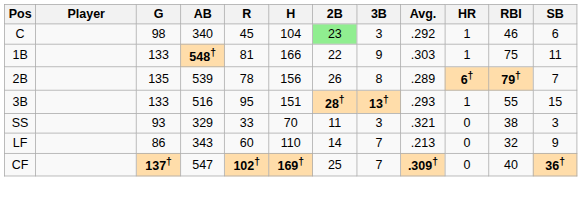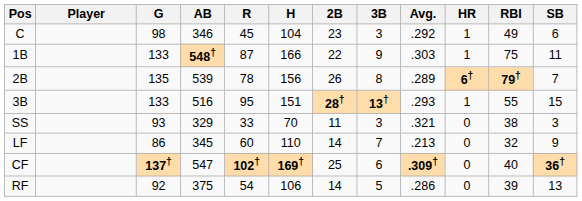 <table class="wikitable sortable">
 <tr>
 <th bgcolor="#DDDDFF" width="5%">Pos</th>
 <th bgcolor="#DDDDFF" width="16%">Player</th>
 <th bgcolor="#DDDDFF" width="7%">G</th>
 <th bgcolor="#DDDDFF" width="7%">AB</th>
 <th bgcolor="#DDDDFF" width="7%">R</th>
 <th bgcolor="#DDDDFF" width="7%">H</th>
 <th bgcolor="#DDDDFF" width="7%">2B</th>
 <th bgcolor="#DDDDFF" width="7%">3B</th>
 <th bgcolor="#DDDDFF" width="7%">Avg.</th>
 <th bgcolor="#DDDDFF" width="7%">HR</th>
 <th bgcolor="#DDDDFF" width="7%">RBI</th>
 <th bgcolor="#DDDDFF" width="7%">SB</th>
 </tr>
 <tr align="center">
 <td>C</td>
 <td></td>
 <td>98</td>
-<td>340</td>
+<td>346</td>
 <td>45</td>
 <td>104</td>
-<td style="background: lightgreen;">23</td>
+<td>23</td>
 <td>3</td>
 <td>.292</td>
 <td>1</td>
-<td>46</td>
+<td>49</td>
 <td>6</td>
 </tr>
 <tr align="center">
 <td>1B</td>
 <td></td>
 <td>133</td>
 <td bgcolor="#ffddaa"><strong>548<sup>†</sup></strong></td>
-<td>81</td>
+<td>87</td>
 <td>166</td>
 <td>22</td>
 <td>9</td>
 <td>.303</td>
 <td>1</td>
 <td>75</td>
 <td>11</td>
 </tr>
 <tr align="center">
 <td>2B</td>
 <td></td>
 <td>135</td>
 <td>539</td>
 <td>78</td>
 <td>156</td>
 <td>26</td>
 <td>8</td>
 <td>.289</td>
 <td bgcolor="#ffddaa"><strong>6<sup>†</sup></strong></td>
 <td bgcolor="#ffddaa"><strong>79<sup>†</sup></strong></td>
 <td>7</td>
 </tr>
 <tr align="center">
 <td>3B</td>
 <td></td>
 <td>133</td>
 <td>516</td>
 <td>95</td>
 <td>151</td>
 <td bgcolor="#ffddaa"><strong>28<sup>†</sup></strong></td>
 <td bgcolor="#ffddaa"><strong>13<sup>†</sup></strong></td>
 <td>.293</td>
 <td>1</td>
 <td>55</td>
 <td>15</td>
 </tr>
 <tr align="center">
 <td>SS</td>
 <td></td>
 <td>93</td>
 <td>329</td>
 <td>33</td>
 <td>70</td>
 <td>11</td>
 <td>3</td>
 <td>.321</td>
 <td>0</td>
 <td>38</td>
 <td>3</td>
 </tr>
 <tr align="center">
 <td>LF</td>
 <td></td>
 <td>86</td>
-<td>343</td>
+<td>345</td>
 <td>60</td>
 <td>110</td>
 <td>14</td>
 <td>7</td>
 <td>.213</td>
 <td>0</td>
 <td>32</td>
 <td>9</td>
 </tr>
 <tr align="center">
 <td>CF</td>
 <td></td>
 <td bgcolor="#ffddaa"><strong>137<sup>†</sup></strong></td>
 <td>547</td>
 <td bgcolor="#ffddaa"><strong>102<sup>†</sup></strong></td>
 <td bgcolor="#ffddaa"><strong>169<sup>†</sup></strong></td>
 <td>25</td>
-<td>7</td>
+<td>6</td>
 <td bgcolor="#ffddaa"><strong>.309<sup>†</sup></strong></td>
 <td>0</td>
 <td>40</td>
 <td bgcolor="#ffddaa"><strong>36<sup>†</sup></strong></td>
 </tr>
+<tr align="center">
+<td>RF</td>
+<td></td>
+<td>92</td>
+<td>375</td>
+<td>54</td>
+<td>106</td>
+<td>14</td>
+<td>5</td>
+<td>.286</td>
+<td>0</td>
+<td>39</td>
+<td>13</td>
+</tr>
 </table>
